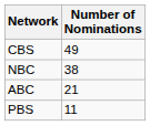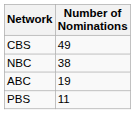 <table class="wikitable">
 <tr>
 <th>Network</th>
 <th>Number of<br>Nominations</th>
 </tr>
 <tr>
 <td>CBS</td>
 <td>49</td>
 </tr>
 <tr>
 <td>NBC</td>
 <td>38</td>
 </tr>
 <tr>
 <td>ABC</td>
-<td>21</td>
+<td>19</td>
 </tr>
 <tr>
 <td>PBS</td>
 <td>11</td>
 </tr>
 </table>
